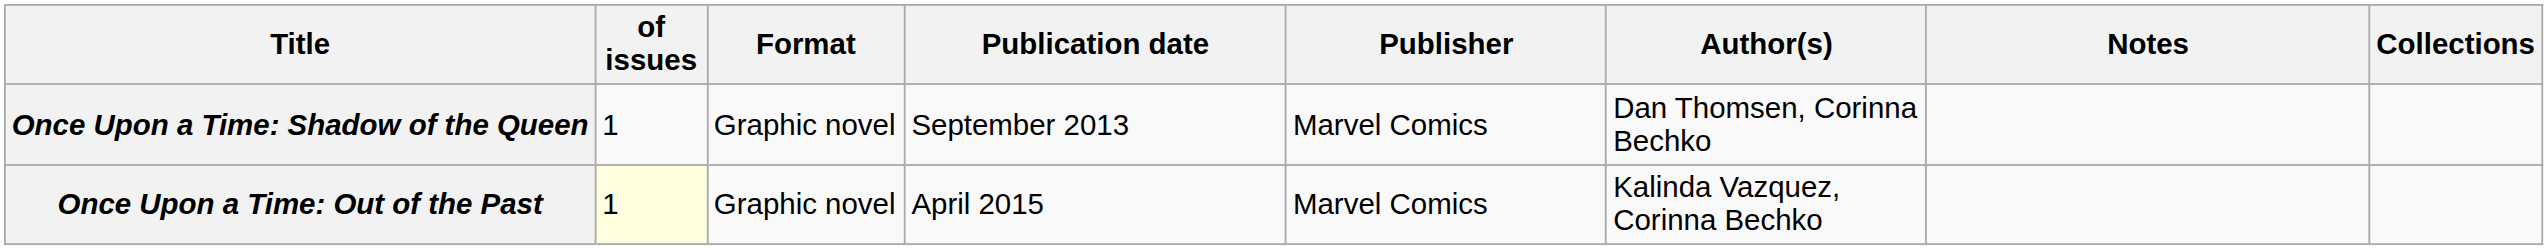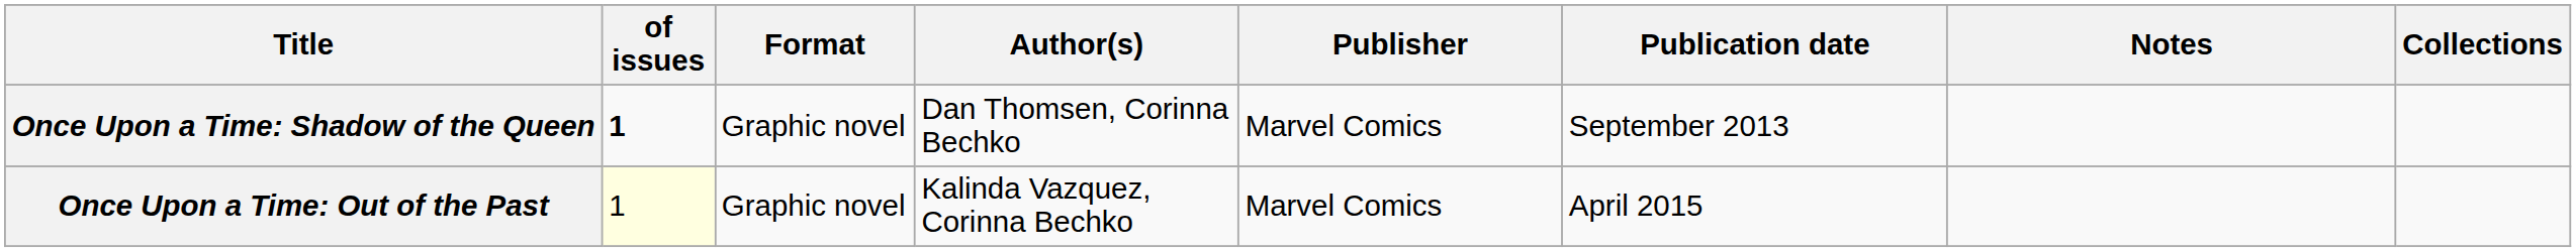 <table class="wikitable">
 <tr>
 <th>Title</th>
 <th style="width:40pt"> of issues</th>
 <th style="width:75pt">Format</th>
+<th style="width:125pt">Author(s)</th>
+<th style="width:125pt">Publisher</th>
 <th style="width:150pt">Publication date</th>
-<th style="width:125pt">Publisher</th>
-<th style="width:125pt">Author(s)</th>
 <th style="width:175pt">Notes</th>
 <th>Collections</th>
 </tr>
 <tr>
 <th><em>Once Upon a Time: Shadow of the Queen</em></th>
-<td>1</td>
+<td><strong>1</strong></td>
 <td>Graphic novel</td>
+<td>Dan Thomsen, Corinna Bechko</td>
+<td>Marvel Comics</td>
 <td>September 2013</td>
-<td>Marvel Comics</td>
-<td>Dan Thomsen, Corinna Bechko</td>
 <td></td>
 <td></td>
 </tr>
 <tr>
 <th><em>Once Upon a Time: Out of the Past</em></th>
 <td style="background: lightyellow;">1</td>
 <td>Graphic novel</td>
+<td>Kalinda Vazquez, Corinna Bechko</td>
+<td>Marvel Comics</td>
 <td>April 2015</td>
-<td>Marvel Comics</td>
-<td>Kalinda Vazquez, Corinna Bechko</td>
 <td></td>
 <td></td>
 </tr>
 </table>
